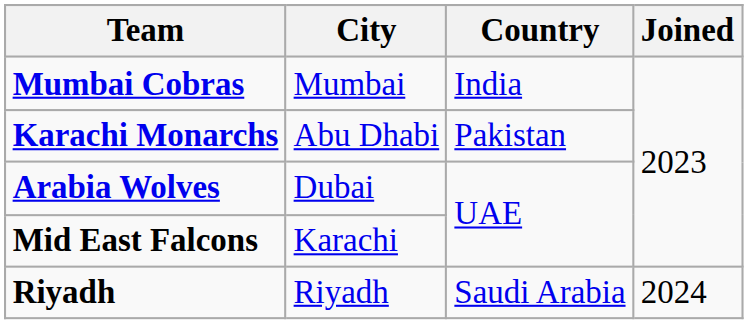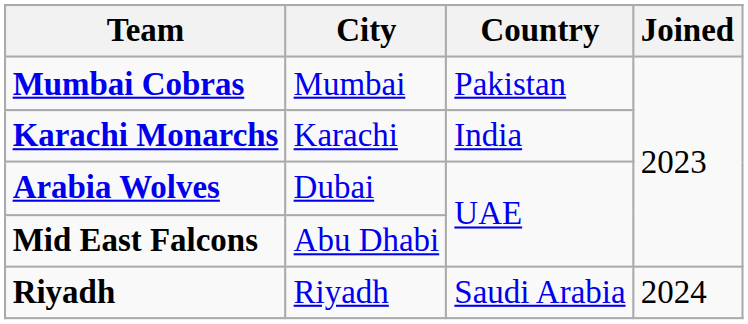 <table class="wikitable sortable">
 <tr>
 <th>Team</th>
 <th>City</th>
 <th>Country</th>
 <th>Joined</th>
 </tr>
 <tr>
 <td><strong><a href='#'>Mumbai Cobras</a></strong></td>
 <td><a href='#'>Mumbai</a></td>
-<td> <a href='#'>India</a></td>
+<td> <a href='#'>Pakistan</a></td>
 <td rowspan="4">2023</td>
 </tr>
 <tr>
 <td><strong><a href='#'>Karachi Monarchs</a></strong></td>
-<td><a href='#'>Abu Dhabi</a></td>
-<td> <a href='#'>Pakistan</a></td>
+<td><a href='#'>Karachi</a></td>
+<td> <a href='#'>India</a></td>
 </tr>
 <tr>
 <td><strong><a href='#'>Arabia Wolves</a></strong></td>
 <td><a href='#'>Dubai</a></td>
 <td rowspan="2"> <a href='#'>UAE</a></td>
 </tr>
 <tr>
 <td><strong>Mid East Falcons</strong></td>
-<td><a href='#'>Karachi</a></td>
+<td><a href='#'>Abu Dhabi</a></td>
 </tr>
 <tr>
 <td><strong>Riyadh</strong></td>
 <td><a href='#'>Riyadh</a></td>
 <td> <a href='#'>Saudi Arabia</a></td>
 <td>2024</td>
 </tr>
 </table>
